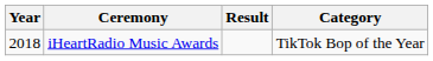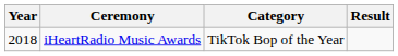 <table class="wikitable">
 <tr>
 <th>Year</th>
 <th>Ceremony</th>
+<th>Category</th>
 <th>Result</th>
-<th>Category</th>
 </tr>
 <tr>
 <td>2018</td>
 <td><a href='#'>iHeartRadio Music Awards</a></td>
+<td>TikTok Bop of the Year</td>
 <td></td>
-<td>TikTok Bop of the Year</td>
 </tr>
 </table>
